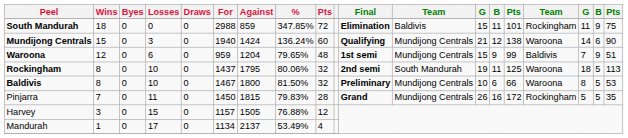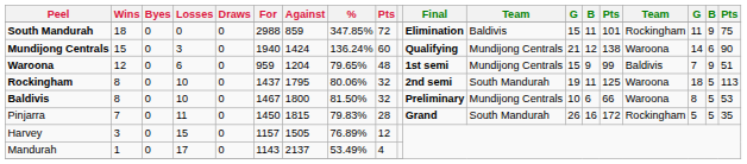 <table style="font-size: 85%; text-align: left;" class="wikitable">
 <tr>
 <th style="color:crimson">Peel</th>
 <th style="color:crimson">Wins</th>
 <th style="color:crimson">Byes</th>
 <th style="color:crimson">Losses</th>
 <th style="color:crimson">Draws</th>
 <th style="color:crimson">For</th>
 <th style="color:crimson">Against</th>
 <th style="color:crimson">%</th>
 <th style="color:crimson">Pts</th>
 <th></th>
 <th style="color:green">Final</th>
 <th style="color:green">Team</th>
 <th style="color:green">G</th>
 <th style="color:green">B</th>
 <th style="color:green">Pts</th>
 <th style="color:green">Team</th>
 <th style="color:green">G</th>
 <th style="color:green">B</th>
 <th style="color:green">Pts</th>
 </tr>
 <tr>
 </tr>
 <tr>
 </tr>
 <tr>
 <td><strong>	South Mandurah	</strong></td>
 <td>18</td>
 <td>0</td>
 <td>0</td>
 <td>0</td>
 <td>2988</td>
 <td>859</td>
 <td>347.85%</td>
 <td>72</td>
 <td></td>
 <td><strong>Elimination</strong></td>
 <td>Baldivis</td>
 <td>15</td>
 <td>11</td>
 <td>101</td>
 <td>Rockingham</td>
 <td>11</td>
 <td>9</td>
 <td>75</td>
 </tr>
 <tr>
 <td><strong>	Mundijong Centrals	</strong></td>
 <td>15</td>
 <td>0</td>
 <td>3</td>
 <td>0</td>
 <td>1940</td>
 <td>1424</td>
 <td>136.24%</td>
 <td>60</td>
 <td></td>
 <td><strong>Qualifying</strong></td>
 <td>Mundijong Centrals</td>
 <td>21</td>
 <td>12</td>
 <td>138</td>
 <td>Waroona</td>
 <td>14</td>
 <td>6</td>
 <td>90</td>
 </tr>
 <tr>
 <td><strong>	Waroona	</strong></td>
 <td>12</td>
 <td>0</td>
 <td>6</td>
 <td>0</td>
 <td>959</td>
 <td>1204</td>
 <td>79.65%</td>
 <td>48</td>
 <td></td>
 <td><strong>1st semi</strong></td>
 <td>Mundijong Centrals</td>
 <td>15</td>
 <td>9</td>
 <td>99</td>
 <td>Baldivis</td>
 <td>7</td>
 <td>9</td>
 <td>51</td>
 </tr>
 <tr>
 <td><strong>	Rockingham	</strong></td>
 <td>8</td>
 <td>0</td>
 <td>10</td>
 <td>0</td>
 <td>1437</td>
 <td>1795</td>
 <td>80.06%</td>
 <td>32</td>
 <td></td>
 <td><strong>2nd semi</strong></td>
 <td>South Mandurah</td>
 <td>19</td>
 <td>11</td>
 <td>125</td>
 <td>Waroona</td>
 <td>18</td>
 <td>5</td>
 <td>113</td>
 </tr>
 <tr>
 <td><strong>	Baldivis	</strong></td>
 <td>8</td>
 <td>0</td>
 <td>10</td>
 <td>0</td>
 <td>1467</td>
 <td>1800</td>
 <td>81.50%</td>
 <td>32</td>
 <td></td>
 <td><strong>Preliminary</strong></td>
 <td>Mundijong Centrals</td>
 <td>10</td>
 <td>6</td>
 <td>66</td>
 <td>Waroona</td>
 <td>8</td>
 <td>5</td>
 <td>53</td>
 </tr>
 <tr>
 <td>Pinjarra</td>
 <td>7</td>
 <td>0</td>
 <td>11</td>
 <td>0</td>
 <td>1450</td>
 <td>1815</td>
 <td>79.83%</td>
 <td>28</td>
 <td></td>
 <td><strong>Grand</strong></td>
-<td>Mundijong Centrals</td>
+<td>South Mandurah</td>
 <td>26</td>
 <td>16</td>
 <td>172</td>
 <td>Rockingham</td>
 <td>5</td>
 <td>5</td>
 <td>35</td>
 </tr>
 <tr>
 <td>Harvey</td>
 <td>3</td>
 <td>0</td>
 <td>15</td>
 <td>0</td>
 <td>1157</td>
 <td>1505</td>
-<td>76.88%</td>
+<td>76.89%</td>
 <td>12</td>
 <td></td>
 </tr>
 <tr>
 <td>Mandurah</td>
 <td>1</td>
 <td>0</td>
 <td>17</td>
 <td>0</td>
-<td>1134</td>
+<td>1143</td>
 <td>2137</td>
 <td>53.49%</td>
 <td>4</td>
 <td></td>
 </tr>
 <tr>
 </tr>
 </table>
